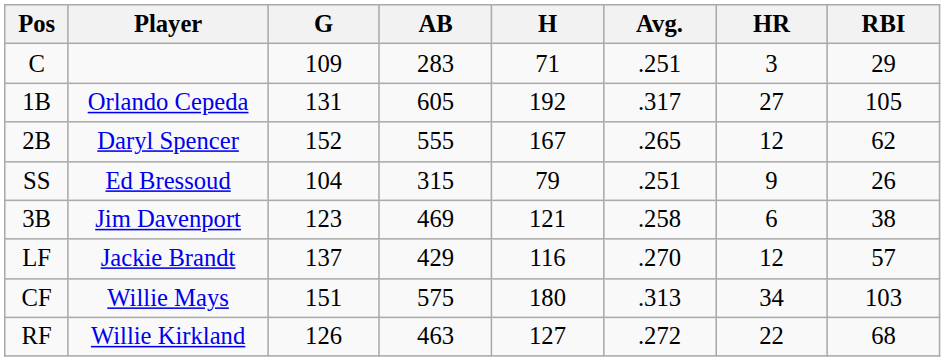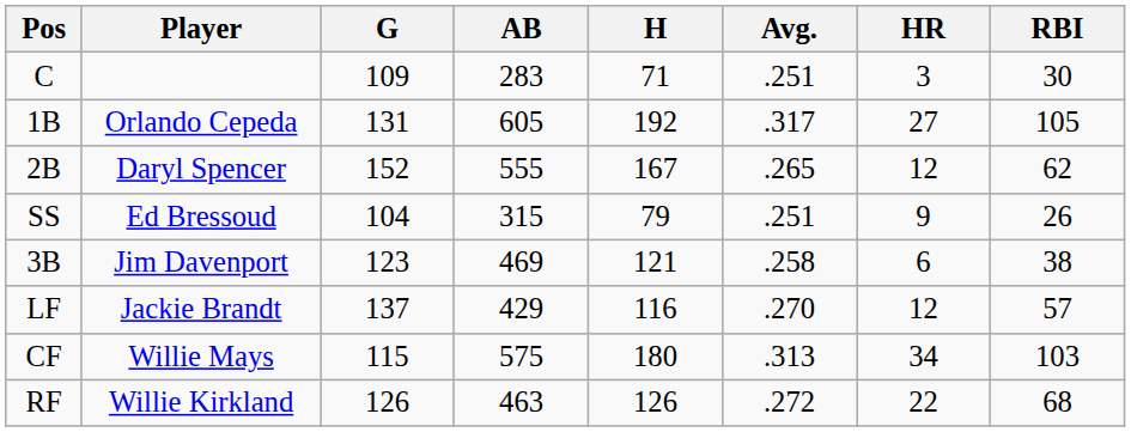 <table class="wikitable sortable">
 <tr>
 <th bgcolor="#DDDDFF" width="5%">Pos</th>
 <th bgcolor="#DDDDFF" width="16%">Player</th>
 <th bgcolor="#DDDDFF" width="9%">G</th>
 <th bgcolor="#DDDDFF" width="9%">AB</th>
 <th bgcolor="#DDDDFF" width="9%">H</th>
 <th bgcolor="#DDDDFF" width="9%">Avg.</th>
 <th bgcolor="#DDDDFF" width="9%">HR</th>
 <th bgcolor="#DDDDFF" width="9%">RBI</th>
 </tr>
 <tr align="center">
 <td>C</td>
 <td></td>
 <td>109</td>
 <td>283</td>
 <td>71</td>
 <td>.251</td>
 <td>3</td>
-<td>29</td>
+<td>30</td>
 </tr>
 <tr align="center">
 <td>1B</td>
 <td><a href='#'>Orlando Cepeda</a></td>
 <td>131</td>
 <td>605</td>
 <td>192</td>
 <td>.317</td>
 <td>27</td>
 <td>105</td>
 </tr>
 <tr align="center">
 <td>2B</td>
 <td><a href='#'>Daryl Spencer</a></td>
 <td>152</td>
 <td>555</td>
 <td>167</td>
 <td>.265</td>
 <td>12</td>
 <td>62</td>
 </tr>
 <tr align="center">
 <td>SS</td>
 <td><a href='#'>Ed Bressoud</a></td>
 <td>104</td>
 <td>315</td>
 <td>79</td>
 <td>.251</td>
 <td>9</td>
 <td>26</td>
 </tr>
 <tr align="center">
 <td>3B</td>
 <td><a href='#'>Jim Davenport</a></td>
 <td>123</td>
 <td>469</td>
 <td>121</td>
 <td>.258</td>
 <td>6</td>
 <td>38</td>
 </tr>
 <tr align="center">
 <td>LF</td>
 <td><a href='#'>Jackie Brandt</a></td>
 <td>137</td>
 <td>429</td>
 <td>116</td>
 <td>.270</td>
 <td>12</td>
 <td>57</td>
 </tr>
 <tr align="center">
 <td>CF</td>
 <td><a href='#'>Willie Mays</a></td>
-<td>151</td>
+<td>115</td>
 <td>575</td>
 <td>180</td>
 <td>.313</td>
 <td>34</td>
 <td>103</td>
 </tr>
 <tr align="center">
 <td>RF</td>
 <td><a href='#'>Willie Kirkland</a></td>
 <td>126</td>
 <td>463</td>
-<td>127</td>
+<td>126</td>
 <td>.272</td>
 <td>22</td>
 <td>68</td>
 </tr>
 </table>
